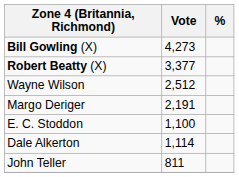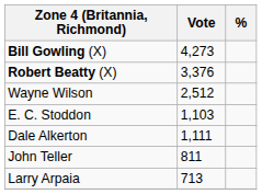 <table class="wikitable">
 <tr>
 <th bgcolor="#DDDDFF" width="200px">Zone 4 (Britannia, Richmond)</th>
 <th bgcolor="#DDDDFF" width="50px">Vote</th>
 <th bgcolor="#DDDDFF" width="30px">%</th>
 </tr>
 <tr>
 <td><strong>Bill Gowling</strong> (X)</td>
 <td>4,273</td>
 <td></td>
 </tr>
 <tr>
 <td><strong>Robert Beatty</strong> (X)</td>
-<td>3,377</td>
+<td>3,376</td>
 <td></td>
 </tr>
 <tr>
 <td>Wayne Wilson</td>
 <td>2,512</td>
 <td></td>
 </tr>
 <tr>
-<td>Margo Deriger</td>
-<td>2,191</td>
-<td></td>
-</tr>
-<tr>
 <td>E. C. Stoddon</td>
-<td>1,100</td>
+<td>1,103</td>
 <td></td>
 </tr>
 <tr>
 <td>Dale Alkerton</td>
-<td>1,114</td>
+<td>1,111</td>
 <td></td>
 </tr>
 <tr>
 <td>John Teller</td>
 <td>811</td>
 <td></td>
 </tr>
 <tr>
+<td>Larry Arpaia</td>
+<td>713</td>
+<td></td>
+</tr>
+<tr>
 </tr>
 </table>
